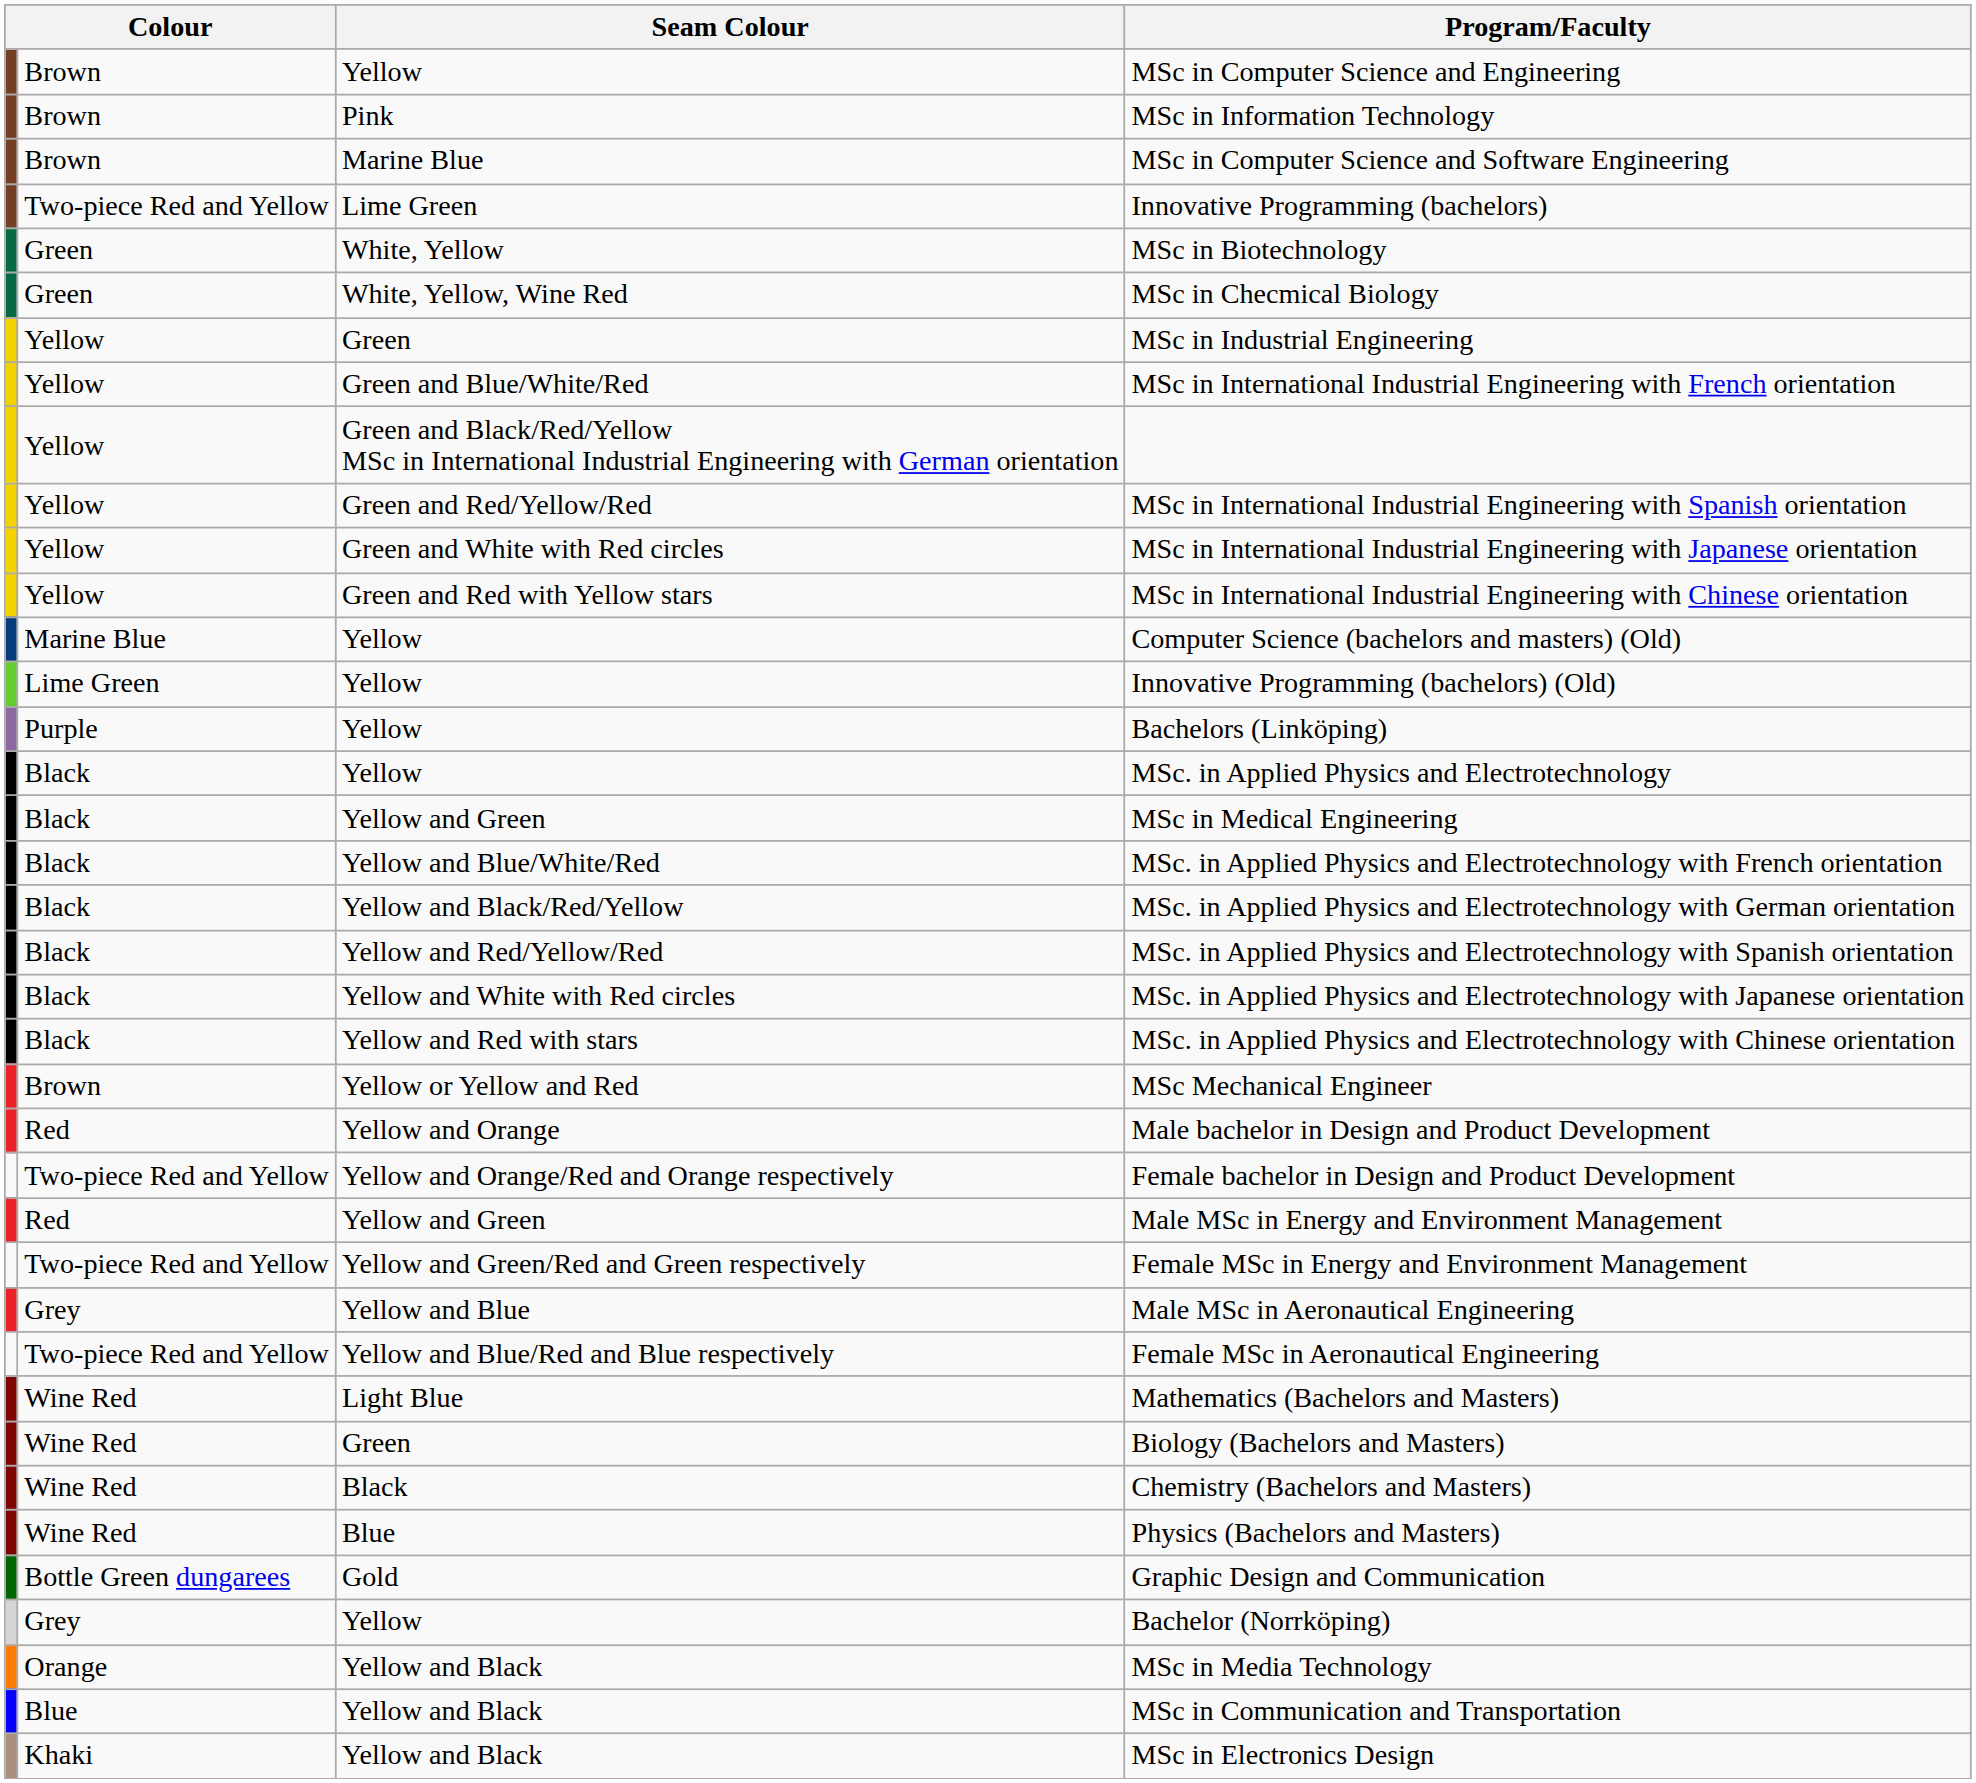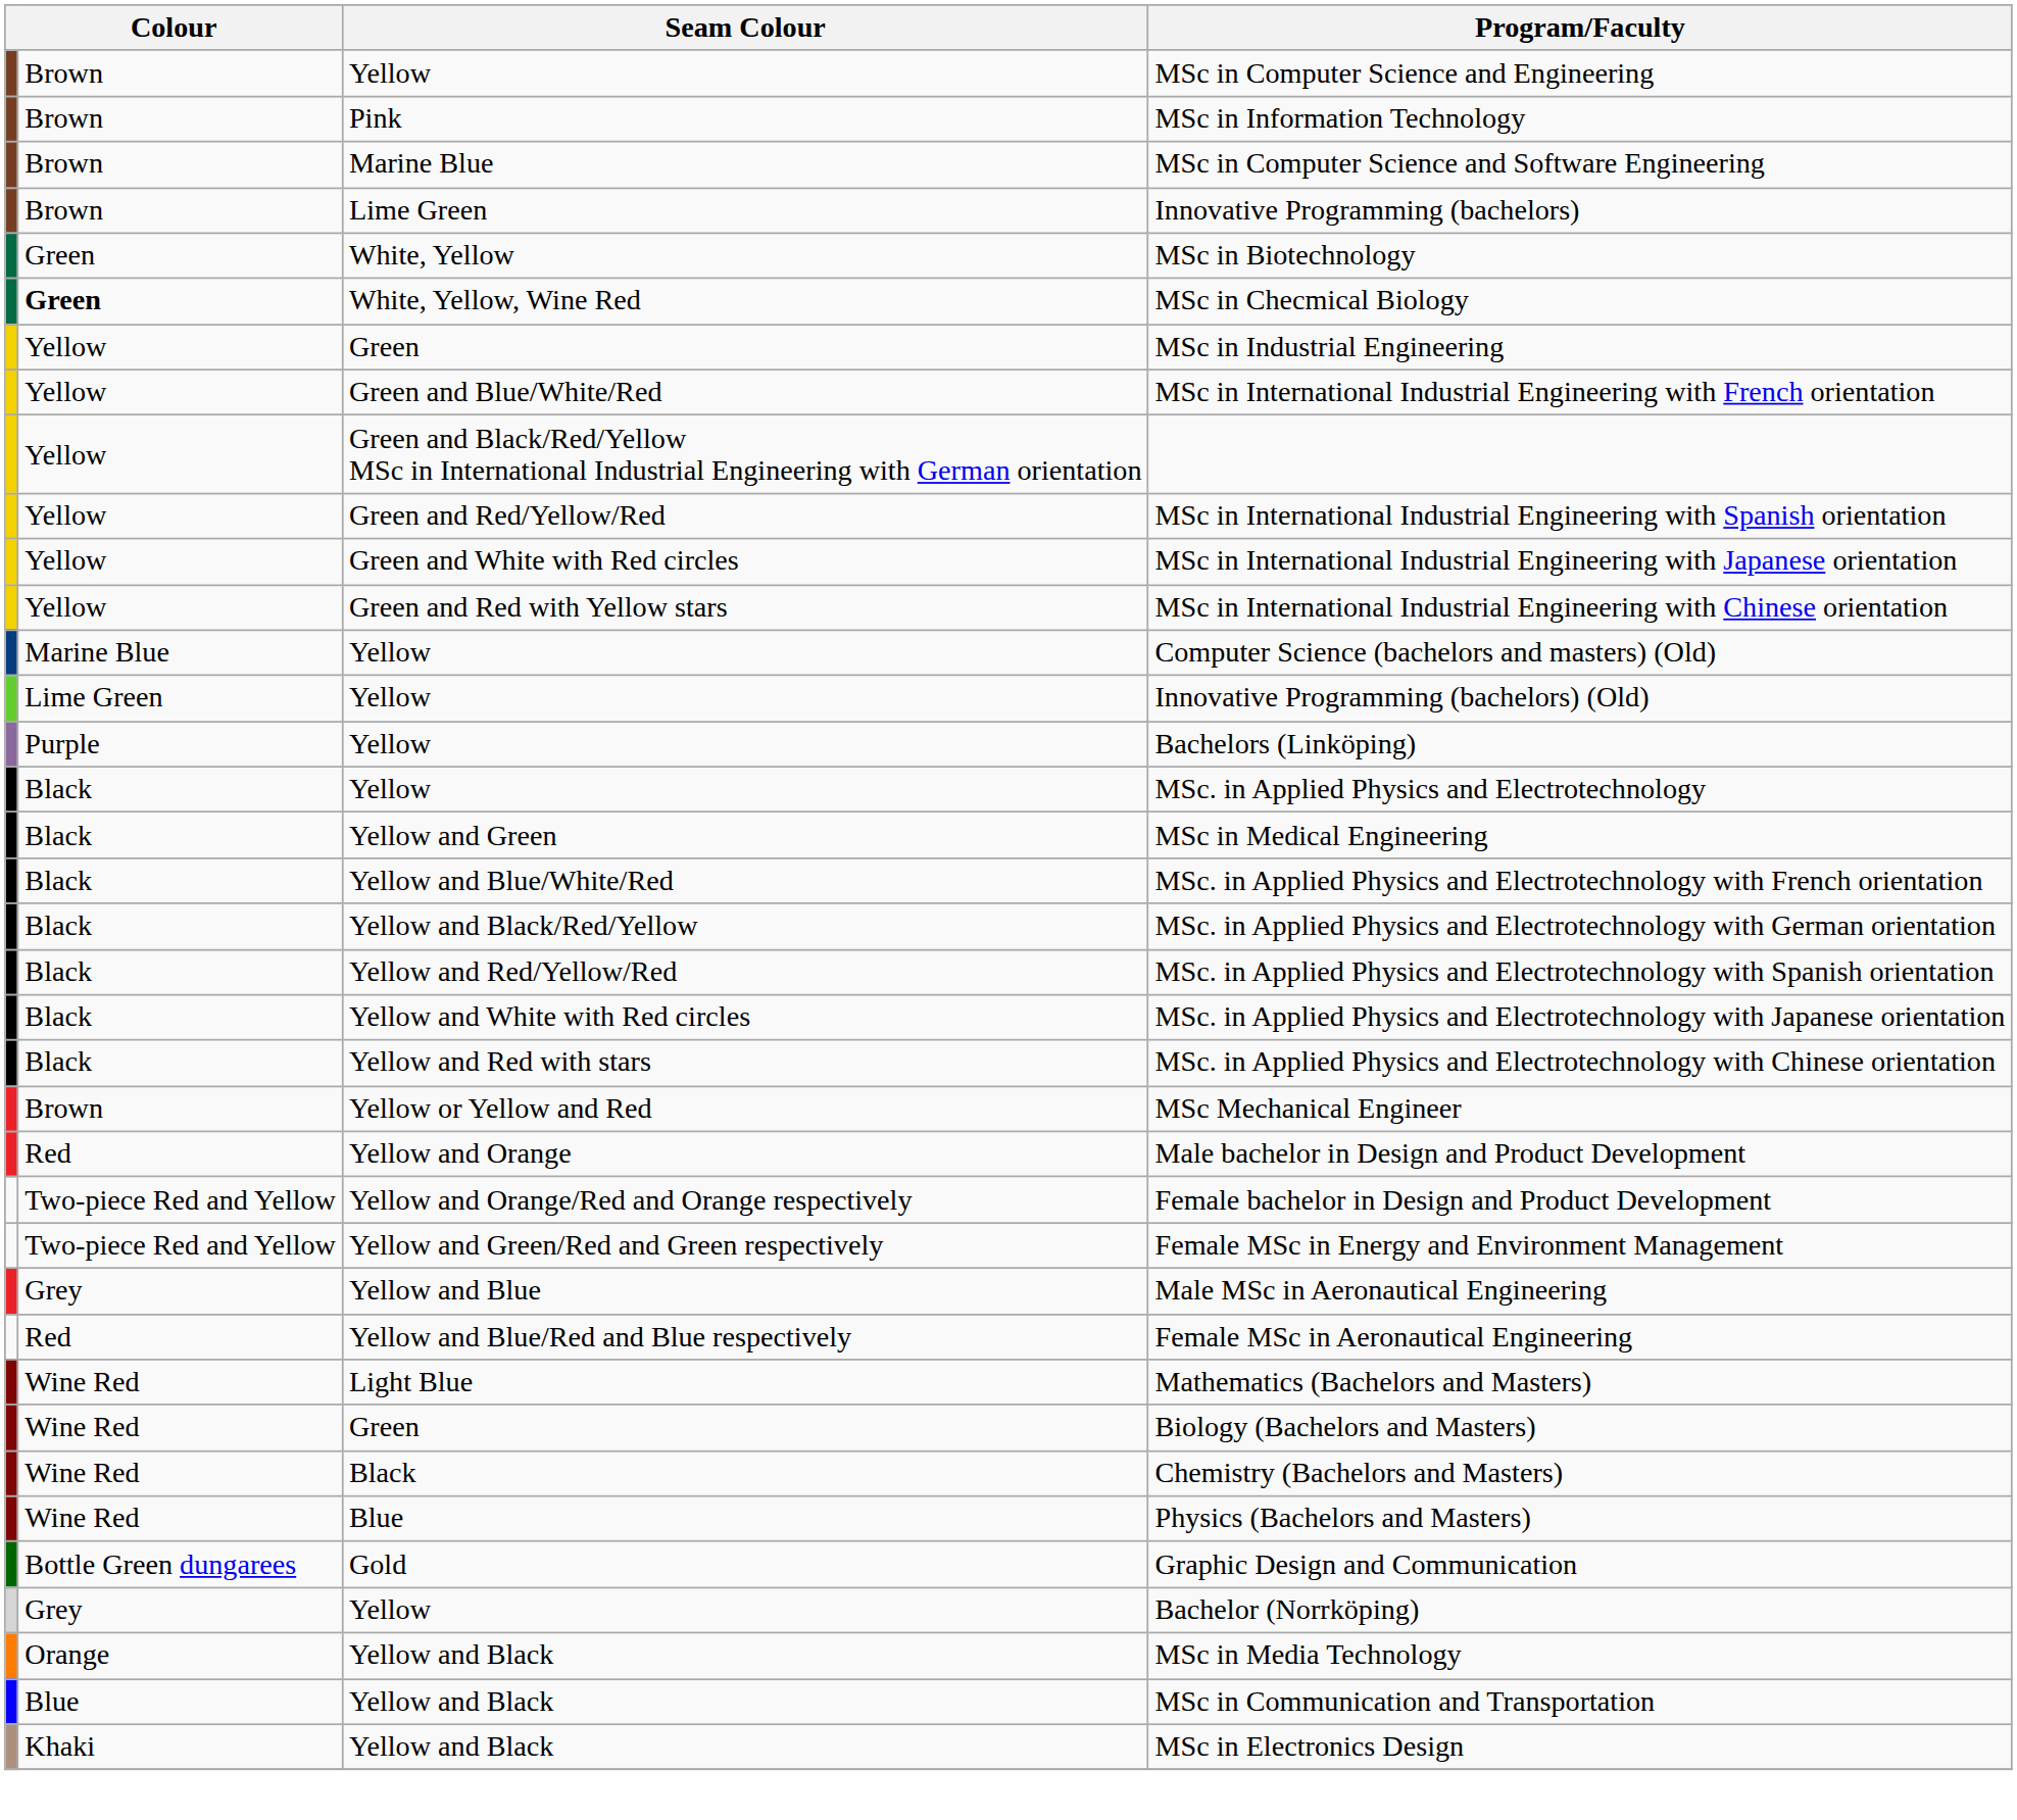 <table class=wikitable>
 <tr>
 <th colspan=2>Colour</th>
 <th>Seam Colour</th>
 <th>Program/Faculty</th>
 </tr>
 <tr>
 <td style="background:#753e23"></td>
 <td>Brown</td>
 <td>Yellow</td>
 <td>MSc in Computer Science and Engineering</td>
 </tr>
 <tr>
 <td style="background:#753e23"></td>
 <td>Brown</td>
 <td>Pink</td>
 <td>MSc in Information Technology</td>
 </tr>
 <tr>
 <td style="background:#753e23"></td>
 <td>Brown</td>
 <td>Marine Blue</td>
 <td>MSc in Computer Science and Software Engineering</td>
 </tr>
 <tr>
 <td style="background:#753e23"></td>
-<td>Two-piece Red and Yellow</td>
+<td>Brown</td>
 <td>Lime Green</td>
 <td>Innovative Programming (bachelors)</td>
 </tr>
 <tr>
 <td style="background:#036a44"></td>
 <td>Green</td>
 <td>White, Yellow</td>
 <td>MSc in Biotechnology</td>
 </tr>
 <tr>
 <td style="background:#036a44"></td>
-<td>Green</td>
+<td><strong>Green</strong></td>
 <td>White, Yellow, Wine Red</td>
 <td>MSc in Checmical Biology</td>
 </tr>
 <tr>
 <td style="background:#F3D200"></td>
 <td>Yellow</td>
 <td>Green</td>
 <td>MSc in Industrial Engineering</td>
 </tr>
 <tr>
 <td style="background:#F3D200"></td>
 <td>Yellow</td>
 <td>Green and Blue/White/Red</td>
 <td>MSc in International Industrial Engineering with <a href='#'>French</a> orientation</td>
 </tr>
 <tr>
 <td style="background:#F3D200"></td>
 <td>Yellow</td>
 <td>Green and Black/Red/Yellow<br>MSc in International Industrial Engineering with <a href='#'>German</a> orientation</td>
 </tr>
 <tr>
 <td style="background:#F3D200"></td>
 <td>Yellow</td>
 <td>Green and Red/Yellow/Red</td>
 <td>MSc in International Industrial Engineering with <a href='#'>Spanish</a> orientation</td>
 </tr>
 <tr>
 <td style="background:#F3D200"></td>
 <td>Yellow</td>
 <td>Green and White with Red circles</td>
 <td>MSc in International Industrial Engineering with <a href='#'>Japanese</a> orientation</td>
 </tr>
 <tr>
 <td style="background:#F3D200"></td>
 <td>Yellow</td>
 <td>Green and Red with Yellow stars</td>
 <td>MSc in International Industrial Engineering with <a href='#'>Chinese</a> orientation</td>
 </tr>
 <tr>
 <td style="background:#043C7E"></td>
 <td>Marine Blue</td>
 <td>Yellow</td>
 <td>Computer Science (bachelors and masters) (Old)</td>
 </tr>
 <tr>
 <td style="background:#62CE2D"></td>
 <td>Lime Green</td>
 <td>Yellow</td>
 <td>Innovative Programming (bachelors) (Old)</td>
 </tr>
 <tr>
 <td style="background:#8b689e"></td>
 <td>Purple</td>
 <td>Yellow</td>
 <td>Bachelors (Linköping)</td>
 </tr>
 <tr>
 <td style="background:#000000"></td>
 <td>Black</td>
 <td>Yellow</td>
 <td>MSc. in Applied Physics and Electrotechnology</td>
 </tr>
 <tr>
 <td style="background:#000000"></td>
 <td>Black</td>
 <td>Yellow and Green</td>
 <td>MSc in Medical Engineering</td>
 </tr>
 <tr>
 <td style="background:#000000"></td>
 <td>Black</td>
 <td>Yellow and Blue/White/Red</td>
 <td>MSc. in Applied Physics and Electrotechnology with French orientation</td>
 </tr>
 <tr>
 <td style="background:#000000"></td>
 <td>Black</td>
 <td>Yellow and Black/Red/Yellow</td>
 <td>MSc. in Applied Physics and Electrotechnology with German orientation</td>
 </tr>
 <tr>
 <td style="background:#000000"></td>
 <td>Black</td>
 <td>Yellow and Red/Yellow/Red</td>
 <td>MSc. in Applied Physics and Electrotechnology with Spanish orientation</td>
 </tr>
 <tr>
 <td style="background:#000000"></td>
 <td>Black</td>
 <td>Yellow and White with Red circles</td>
 <td>MSc. in Applied Physics and Electrotechnology with Japanese orientation</td>
 </tr>
 <tr>
 <td style="background:#000000"></td>
 <td>Black</td>
 <td>Yellow and Red with stars</td>
 <td>MSc. in Applied Physics and Electrotechnology with Chinese orientation</td>
 </tr>
 <tr>
 <td style="background:#EC2127"></td>
 <td>Brown</td>
 <td>Yellow or Yellow and Red</td>
 <td>MSc Mechanical Engineer</td>
 </tr>
 <tr>
 <td style="background:#EC2127"></td>
 <td>Red</td>
 <td>Yellow and Orange</td>
 <td>Male bachelor in Design and Product Development</td>
 </tr>
 <tr>
 <td></td>
 <td>Two-piece Red and Yellow</td>
 <td>Yellow and Orange/Red and Orange respectively</td>
 <td>Female bachelor in Design and Product Development</td>
 </tr>
 <tr>
-<td style="background:#EC2127"></td>
-<td>Red</td>
-<td>Yellow and Green</td>
-<td>Male MSc in Energy and Environment Management</td>
-</tr>
-<tr>
 <td></td>
 <td>Two-piece Red and Yellow</td>
 <td>Yellow and Green/Red and Green respectively</td>
 <td>Female MSc in Energy and Environment Management</td>
 </tr>
 <tr>
 <td style="background:#EC2127"></td>
 <td>Grey</td>
 <td>Yellow and Blue</td>
 <td>Male MSc in Aeronautical Engineering</td>
 </tr>
 <tr>
 <td></td>
-<td>Two-piece Red and Yellow</td>
+<td>Red</td>
 <td>Yellow and Blue/Red and Blue respectively</td>
 <td>Female MSc in Aeronautical Engineering</td>
 </tr>
 <tr>
 <td style="background:#7f0505"></td>
 <td>Wine Red</td>
 <td>Light Blue</td>
 <td>Mathematics (Bachelors and Masters)</td>
 </tr>
 <tr>
 <td style="background:#7f0505"></td>
 <td>Wine Red</td>
 <td>Green</td>
 <td>Biology (Bachelors and Masters)</td>
 </tr>
 <tr>
 <td style="background:#7f0505"></td>
 <td>Wine Red</td>
 <td>Black</td>
 <td>Chemistry (Bachelors and Masters)</td>
 </tr>
 <tr>
 <td style="background:#7f0505"></td>
 <td>Wine Red</td>
 <td>Blue</td>
 <td>Physics (Bachelors and Masters)</td>
 </tr>
 <tr>
 <td style="background:#006600"></td>
 <td>Bottle Green <a href='#'>dungarees</a></td>
 <td>Gold</td>
 <td>Graphic Design and Communication</td>
 </tr>
 <tr>
 <td style="background:#D5D5D5"></td>
 <td>Grey</td>
 <td>Yellow</td>
 <td>Bachelor (Norrköping)</td>
 </tr>
 <tr>
 <td style="background:#FF7D00"></td>
 <td>Orange</td>
 <td>Yellow and Black</td>
 <td>MSc in Media Technology</td>
 </tr>
 <tr>
 <td style="background:#0600ff"></td>
 <td>Blue</td>
 <td>Yellow and Black</td>
 <td>MSc in Communication and Transportation</td>
 </tr>
 <tr>
 <td style="background:#AD8F7E"></td>
 <td>Khaki</td>
 <td>Yellow and Black</td>
 <td>MSc in Electronics Design</td>
 </tr>
 <tr>
 </tr>
 </table>
